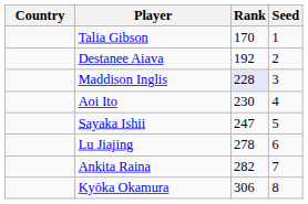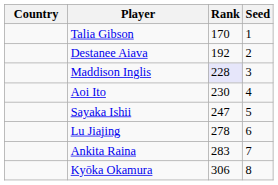 <table class="wikitable">
 <tr>
 <th width="75">Country</th>
 <th width="175">Player</th>
 <th>Rank</th>
 <th>Seed</th>
 </tr>
 <tr>
 <td></td>
 <td><a href='#'>Talia Gibson</a></td>
 <td>170</td>
 <td>1</td>
 </tr>
 <tr>
 <td></td>
 <td><a href='#'>Destanee Aiava</a></td>
 <td>192</td>
 <td>2</td>
 </tr>
 <tr>
 <td></td>
 <td><a href='#'>Maddison Inglis</a></td>
 <td style="background: lavender;">228</td>
 <td>3</td>
 </tr>
 <tr>
 <td></td>
 <td><a href='#'>Aoi Ito</a></td>
 <td>230</td>
 <td>4</td>
 </tr>
 <tr>
 <td></td>
 <td><a href='#'>Sayaka Ishii</a></td>
 <td>247</td>
 <td>5</td>
 </tr>
 <tr>
 <td></td>
 <td><a href='#'>Lu Jiajing</a></td>
 <td>278</td>
 <td>6</td>
 </tr>
 <tr>
 <td></td>
 <td><a href='#'>Ankita Raina</a></td>
-<td>282</td>
+<td>283</td>
 <td>7</td>
 </tr>
 <tr>
 <td></td>
 <td><a href='#'>Kyōka Okamura</a></td>
 <td>306</td>
 <td>8</td>
 </tr>
 </table>
